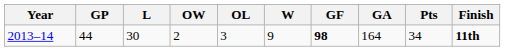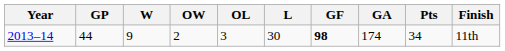 <table class="wikitable">
 <tr>
 <th width=80>Year</th>
 <th width=50>GP</th>
-<th width=50>L</th>
+<th width=50>W</th>
 <th width=50>OW</th>
 <th width=50>OL</th>
-<th width=50>W</th>
+<th width=50>L</th>
 <th width=50>GF</th>
 <th width=50>GA</th>
 <th width=50>Pts</th>
 <th width=50>Finish</th>
 </tr>
 <tr>
 <td><a href='#'>2013–14</a></td>
 <td>44</td>
-<td>30</td>
+<td>9</td>
 <td>2</td>
 <td>3</td>
-<td>9</td>
+<td>30</td>
 <td><strong>98</strong></td>
-<td>164</td>
+<td>174</td>
 <td>34</td>
-<td><strong>11th</strong></td>
+<td>11th</td>
 </tr>
 </table>
